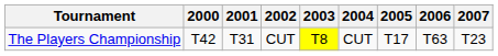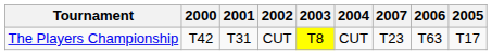 <table class="wikitable" style="font-size:95%;text-align:center;">
 <tr>
 <th>Tournament</th>
 <th>2000</th>
 <th>2001</th>
 <th>2002</th>
 <th>2003</th>
 <th>2004</th>
+<th>2007</th>
+<th>2006</th>
 <th>2005</th>
-<th>2006</th>
-<th>2007</th>
 </tr>
 <tr>
 <td align=left><a href='#'>The Players Championship</a></td>
 <td>T42</td>
 <td>T31</td>
 <td>CUT</td>
 <td style="background:yellow;">T8</td>
 <td>CUT</td>
+<td>T23</td>
+<td>T63</td>
 <td>T17</td>
-<td>T63</td>
-<td>T23</td>
 </tr>
 </table>
